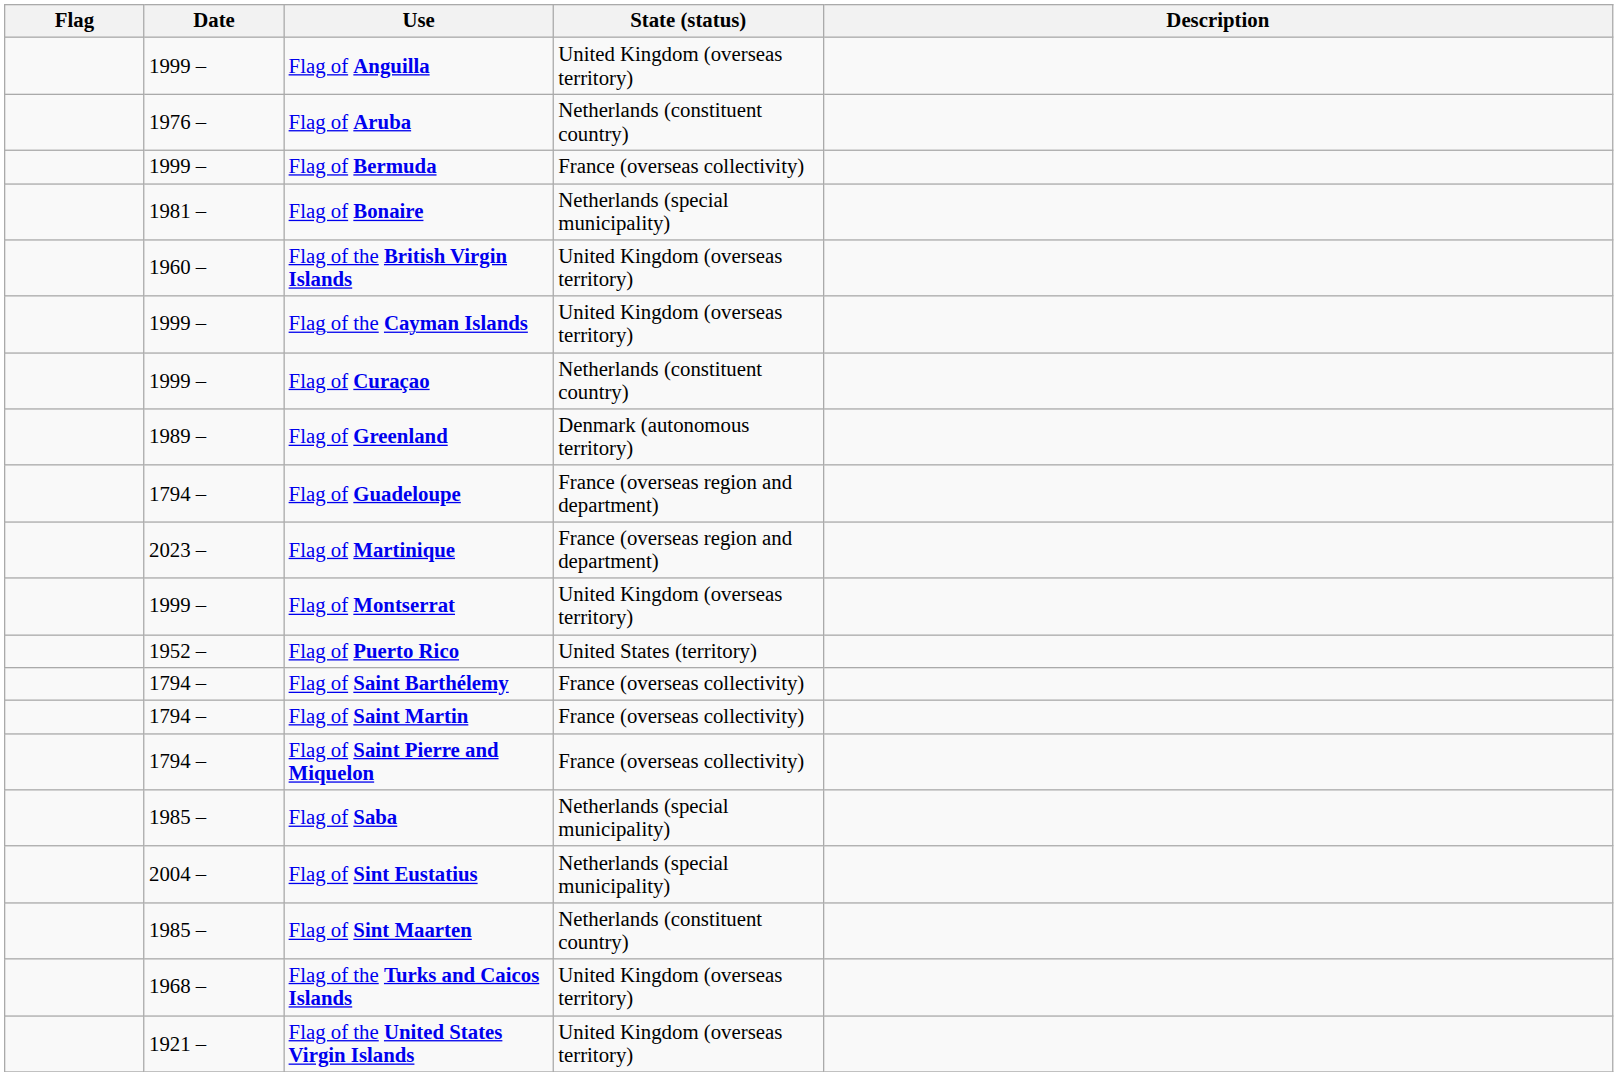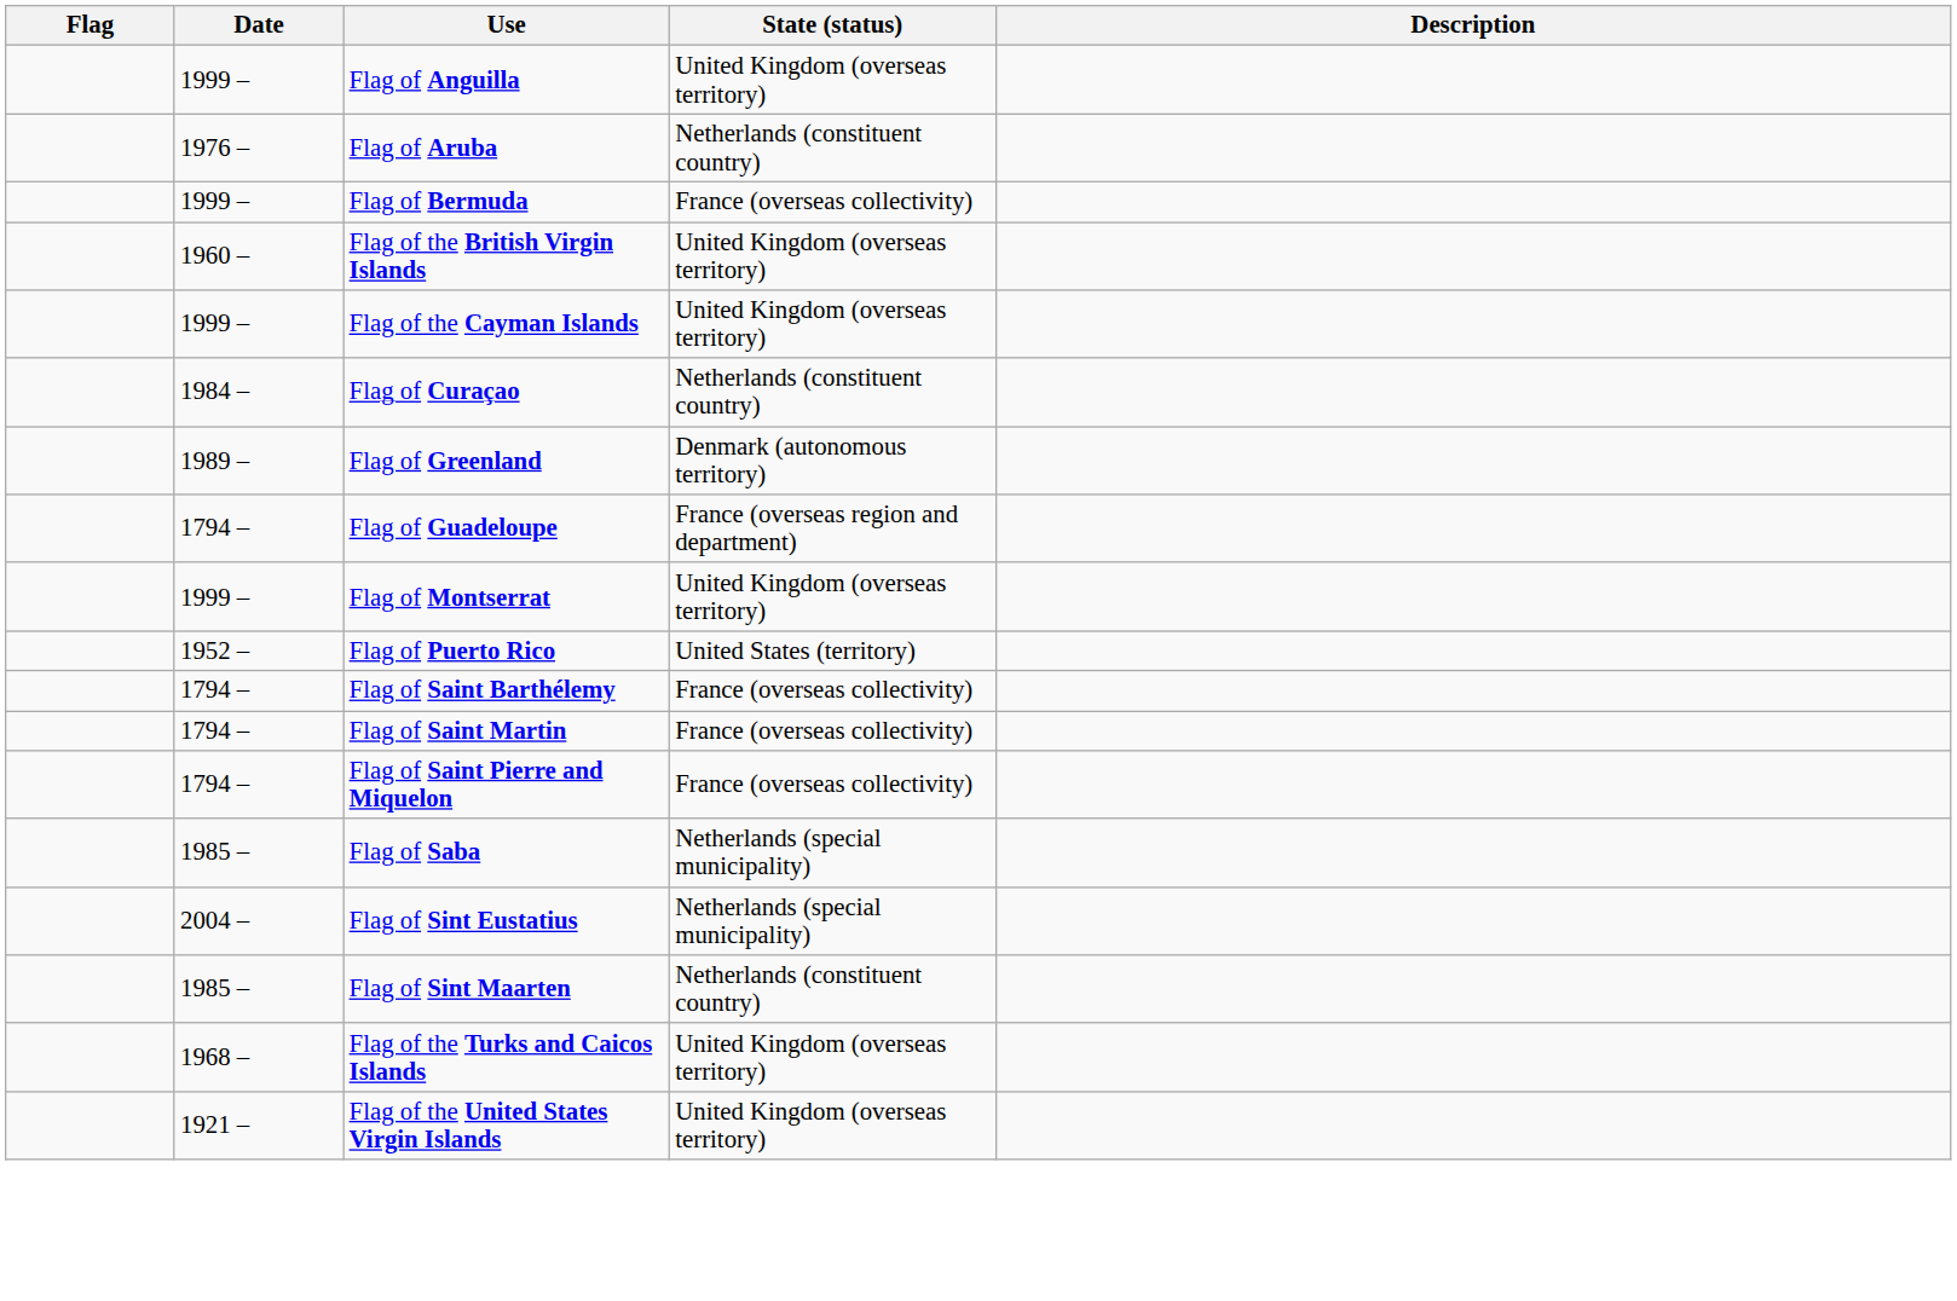 <table class="wikitable">
 <tr>
 <th style="width:100px;">Flag</th>
 <th style="width:100px;">Date</th>
 <th style="width:200px;">Use</th>
 <th style="width:200px;">State (status)</th>
 <th style="width:600px;">Description</th>
 </tr>
 <tr>
 <td></td>
 <td>1999 –</td>
 <td><a href='#'>Flag of</a> <strong><a href='#'>Anguilla</a></strong></td>
 <td>United Kingdom (overseas territory)</td>
 <td></td>
 </tr>
 <tr>
 <td></td>
 <td>1976 –</td>
 <td><a href='#'>Flag of</a> <strong><a href='#'>Aruba</a></strong></td>
 <td>Netherlands (constituent country)</td>
 <td></td>
 </tr>
 <tr>
 <td></td>
 <td>1999 –</td>
 <td><a href='#'>Flag of</a> <strong><a href='#'>Bermuda</a></strong></td>
 <td>France (overseas collectivity)</td>
 <td></td>
 </tr>
 <tr>
 <td></td>
-<td>1981 –</td>
-<td><a href='#'>Flag of</a> <strong><a href='#'>Bonaire</a></strong></td>
-<td>Netherlands (special municipality)</td>
-<td></td>
-</tr>
-<tr>
-<td></td>
 <td>1960 –</td>
 <td><a href='#'>Flag of the</a> <strong><a href='#'>British Virgin Islands</a></strong></td>
 <td>United Kingdom (overseas territory)</td>
 <td></td>
 </tr>
 <tr>
 <td></td>
 <td>1999 –</td>
 <td><a href='#'>Flag of the</a> <strong><a href='#'>Cayman Islands</a></strong></td>
 <td>United Kingdom (overseas territory)</td>
 <td></td>
 </tr>
 <tr>
 <td></td>
-<td>1999 –</td>
+<td>1984 –</td>
 <td><a href='#'>Flag of</a> <strong><a href='#'>Curaçao</a></strong></td>
 <td>Netherlands (constituent country)</td>
 <td></td>
 </tr>
 <tr>
 <td></td>
 <td>1989 –</td>
 <td><a href='#'>Flag of</a> <strong><a href='#'>Greenland</a></strong></td>
 <td>Denmark (autonomous territory)</td>
 <td></td>
 </tr>
 <tr>
 <td></td>
 <td>1794 –</td>
 <td><a href='#'>Flag of</a> <strong><a href='#'>Guadeloupe</a></strong></td>
-<td>France (overseas region and department)</td>
-<td></td>
-</tr>
-<tr>
-<td></td>
-<td>2023 –</td>
-<td><a href='#'>Flag of</a> <strong><a href='#'>Martinique</a></strong></td>
 <td>France (overseas region and department)</td>
 <td></td>
 </tr>
 <tr>
 <td></td>
 <td>1999 –</td>
 <td><a href='#'>Flag of</a> <strong><a href='#'>Montserrat</a></strong></td>
 <td>United Kingdom (overseas territory)</td>
 <td></td>
 </tr>
 <tr>
 <td></td>
 <td>1952 –</td>
 <td><a href='#'>Flag of</a> <strong><a href='#'>Puerto Rico</a></strong></td>
 <td>United States (territory)</td>
 <td></td>
 </tr>
 <tr>
 <td></td>
 <td>1794 –</td>
 <td><a href='#'>Flag of</a> <strong><a href='#'>Saint Barthélemy</a></strong></td>
 <td>France (overseas collectivity)</td>
 <td></td>
 </tr>
 <tr>
 <td></td>
 <td>1794 –</td>
 <td><a href='#'>Flag of</a> <strong><a href='#'>Saint Martin</a></strong></td>
 <td>France (overseas collectivity)</td>
 <td></td>
 </tr>
 <tr>
 <td></td>
 <td>1794 –</td>
 <td><a href='#'>Flag of</a> <strong><a href='#'>Saint Pierre and Miquelon</a></strong></td>
 <td>France (overseas collectivity)</td>
 <td></td>
 </tr>
 <tr>
 <td></td>
 <td>1985 –</td>
 <td><a href='#'>Flag of</a> <strong><a href='#'>Saba</a></strong></td>
 <td>Netherlands (special municipality)</td>
 <td></td>
 </tr>
 <tr>
 <td></td>
 <td>2004 –</td>
 <td><a href='#'>Flag of</a> <strong><a href='#'>Sint Eustatius</a></strong></td>
 <td>Netherlands (special municipality)</td>
 <td></td>
 </tr>
 <tr>
 <td></td>
 <td>1985 –</td>
 <td><a href='#'>Flag of</a> <strong><a href='#'>Sint Maarten</a></strong></td>
 <td>Netherlands (constituent country)</td>
 <td></td>
 </tr>
 <tr>
 <td></td>
 <td>1968 –</td>
 <td><a href='#'>Flag of the</a> <strong><a href='#'>Turks and Caicos Islands</a></strong></td>
 <td>United Kingdom (overseas territory)</td>
 <td></td>
 </tr>
 <tr>
 <td></td>
 <td>1921 –</td>
 <td><a href='#'>Flag of the</a> <strong><a href='#'>United States Virgin Islands</a></strong></td>
 <td>United Kingdom (overseas territory)</td>
 <td></td>
 </tr>
 </table>
